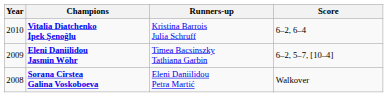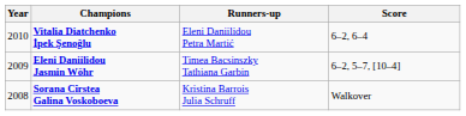 <table class="wikitable" style="font-size:90%">
 <tr>
 <th>Year</th>
 <th width="200">Champions</th>
 <th width="200">Runners-up</th>
 <th width="175">Score</th>
 </tr>
 <tr>
 <td>2010</td>
 <td> <strong><a href='#'>Vitalia Diatchenko</a></strong> <br>  <strong><a href='#'>İpek Şenoğlu</a></strong></td>
-<td> <a href='#'>Kristina Barrois</a> <br>  <a href='#'>Julia Schruff</a></td>
+<td> <a href='#'>Eleni Daniilidou</a> <br>  <a href='#'>Petra Martić</a></td>
 <td>6–2, 6–4</td>
 </tr>
 <tr>
 <td>2009</td>
 <td> <strong><a href='#'>Eleni Daniilidou</a></strong> <br>  <strong><a href='#'>Jasmin Wöhr</a></strong></td>
 <td> <a href='#'>Timea Bacsinszky</a> <br>  <a href='#'>Tathiana Garbin</a></td>
 <td>6–2, 5–7, [10–4]</td>
 </tr>
 <tr>
 <td>2008</td>
 <td> <strong><a href='#'>Sorana Cîrstea</a></strong> <br>  <strong><a href='#'>Galina Voskoboeva</a></strong></td>
-<td> <a href='#'>Eleni Daniilidou</a> <br>  <a href='#'>Petra Martić</a></td>
+<td> <a href='#'>Kristina Barrois</a> <br>  <a href='#'>Julia Schruff</a></td>
 <td>Walkover</td>
 </tr>
 </table>
